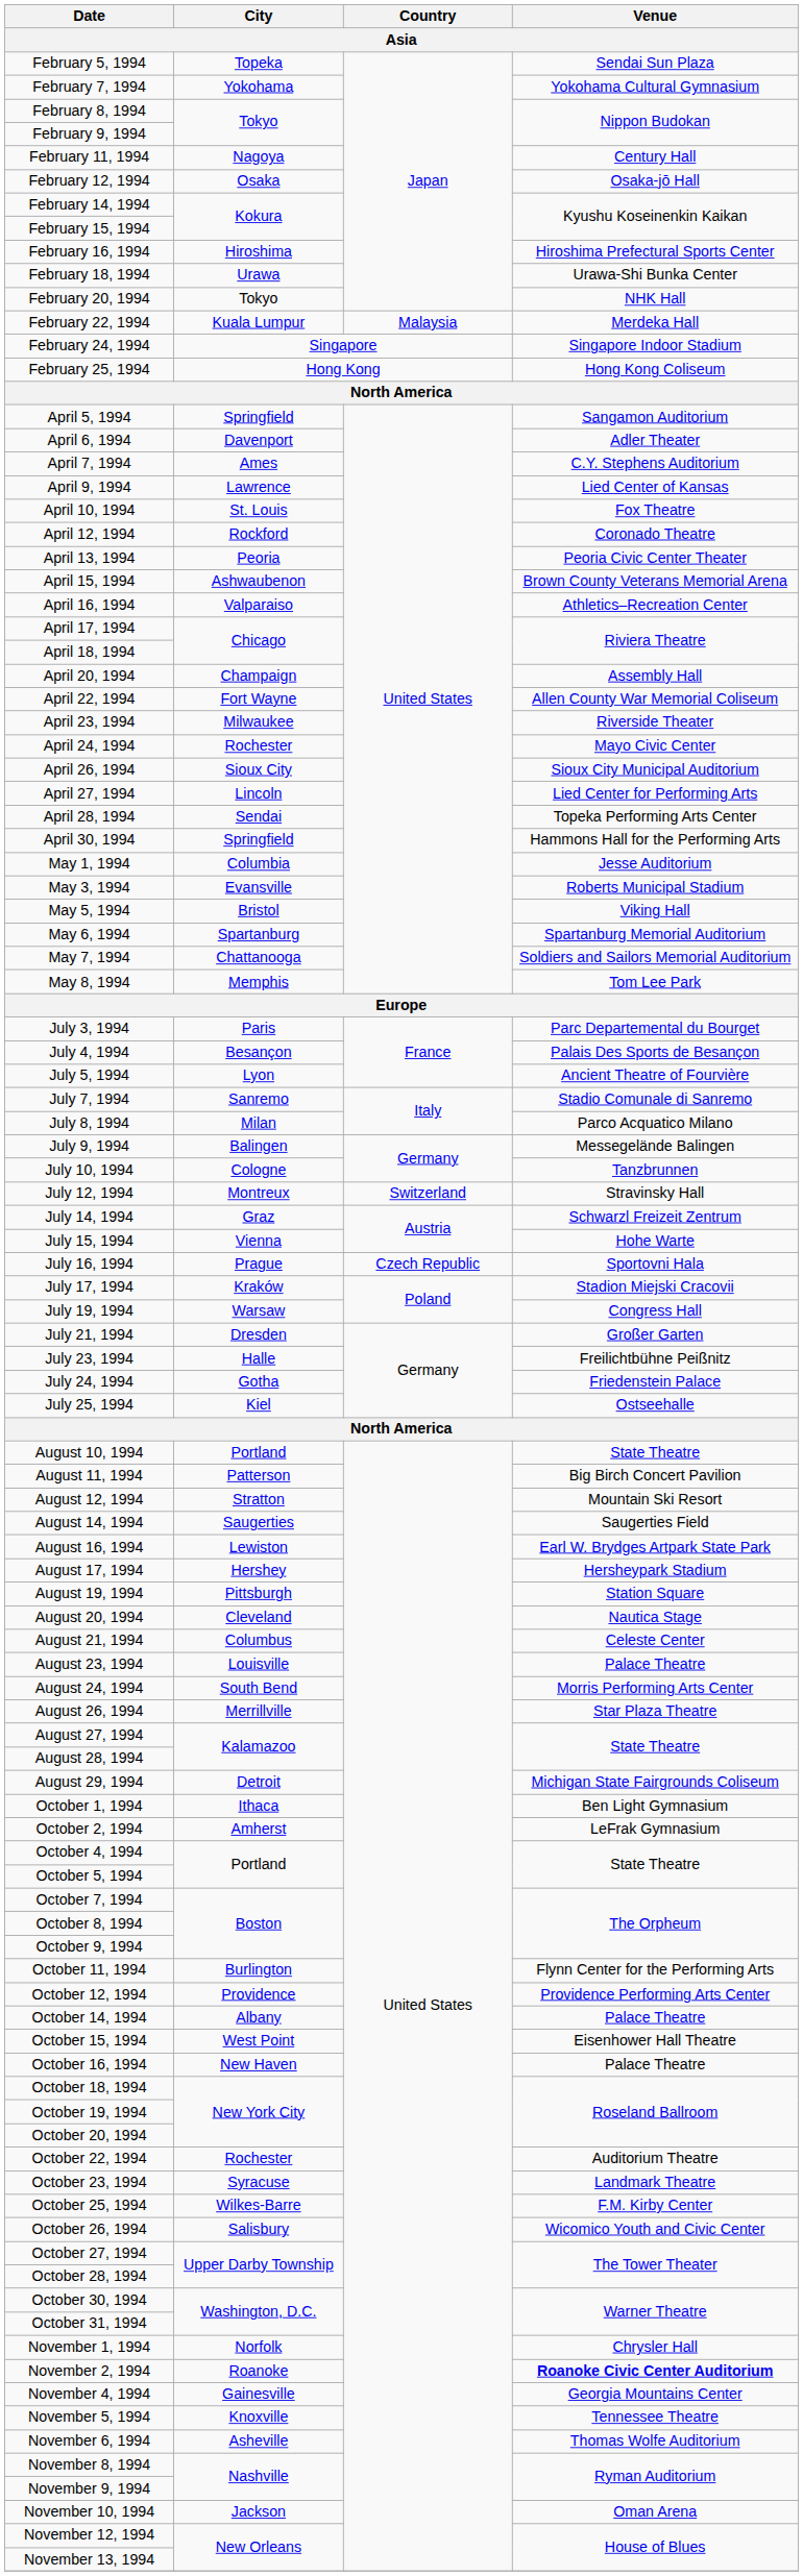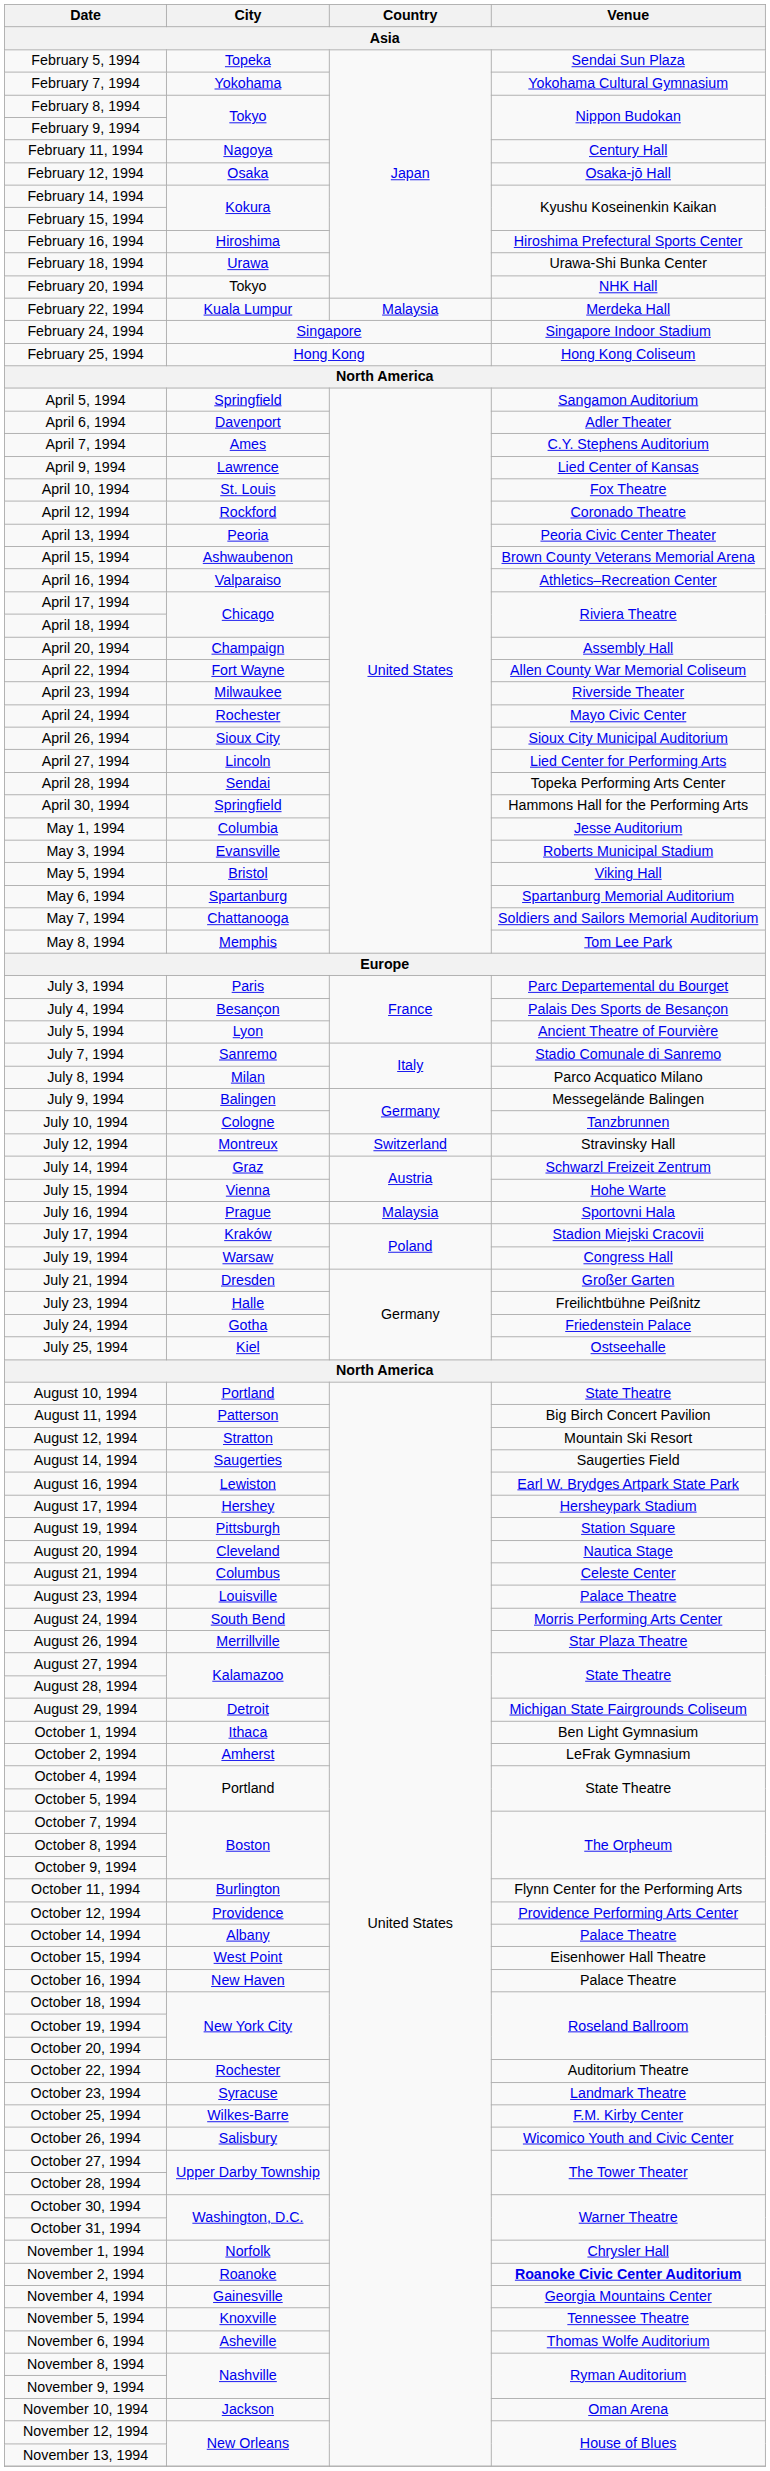 <table class="wikitable" style="text-align:center;">
 <tr>
 <th width="175">Date</th>
 <th width="175">City</th>
 <th width="175">Country</th>
 <th width="300">Venue</th>
 </tr>
 <tr>
 <th colspan="5">Asia</th>
 </tr>
 <tr>
 <td>February 5, 1994</td>
 <td><a href='#'>Topeka</a></td>
 <td rowspan="11"><a href='#'>Japan</a></td>
 <td><a href='#'>Sendai Sun Plaza</a></td>
 </tr>
 <tr>
 <td>February 7, 1994</td>
 <td><a href='#'>Yokohama</a></td>
 <td><a href='#'>Yokohama Cultural Gymnasium</a></td>
 </tr>
 <tr>
 <td>February 8, 1994</td>
 <td rowspan="2"><a href='#'>Tokyo</a></td>
 <td rowspan="2"><a href='#'>Nippon Budokan</a></td>
 </tr>
 <tr>
 <td>February 9, 1994</td>
 </tr>
 <tr>
 <td>February 11, 1994</td>
 <td><a href='#'>Nagoya</a></td>
 <td><a href='#'>Century Hall</a></td>
 </tr>
 <tr>
 <td>February 12, 1994</td>
 <td><a href='#'>Osaka</a></td>
 <td><a href='#'>Osaka-jō Hall</a></td>
 </tr>
 <tr>
 <td>February 14, 1994</td>
 <td rowspan="2"><a href='#'>Kokura</a></td>
 <td rowspan="2">Kyushu Koseinenkin Kaikan</td>
 </tr>
 <tr>
 <td>February 15, 1994</td>
 </tr>
 <tr>
 <td>February 16, 1994</td>
 <td><a href='#'>Hiroshima</a></td>
 <td><a href='#'>Hiroshima Prefectural Sports Center</a></td>
 </tr>
 <tr>
 <td>February 18, 1994</td>
 <td><a href='#'>Urawa</a></td>
 <td>Urawa-Shi Bunka Center</td>
 </tr>
 <tr>
 <td>February 20, 1994</td>
 <td>Tokyo</td>
 <td><a href='#'>NHK Hall</a></td>
 </tr>
 <tr>
 <td>February 22, 1994</td>
 <td><a href='#'>Kuala Lumpur</a></td>
 <td><a href='#'>Malaysia</a></td>
 <td><a href='#'>Merdeka Hall</a></td>
 </tr>
 <tr>
 <td>February 24, 1994</td>
 <td colspan="2"><a href='#'>Singapore</a></td>
 <td><a href='#'>Singapore Indoor Stadium</a></td>
 </tr>
 <tr>
 <td>February 25, 1994</td>
 <td colspan="2"><a href='#'>Hong Kong</a></td>
 <td><a href='#'>Hong Kong Coliseum</a></td>
 </tr>
 <tr>
 <th colspan="5">North America</th>
 </tr>
 <tr>
 <td>April 5, 1994</td>
 <td><a href='#'>Springfield</a></td>
 <td rowspan="25"><a href='#'>United States</a></td>
 <td><a href='#'>Sangamon Auditorium</a></td>
 </tr>
 <tr>
 <td>April 6, 1994</td>
 <td><a href='#'>Davenport</a></td>
 <td><a href='#'>Adler Theater</a></td>
 </tr>
 <tr>
 <td>April 7, 1994</td>
 <td><a href='#'>Ames</a></td>
 <td><a href='#'>C.Y. Stephens Auditorium</a></td>
 </tr>
 <tr>
 <td>April 9, 1994</td>
 <td><a href='#'>Lawrence</a></td>
 <td><a href='#'>Lied Center of Kansas</a></td>
 </tr>
 <tr>
 <td>April 10, 1994</td>
 <td><a href='#'>St. Louis</a></td>
 <td><a href='#'>Fox Theatre</a></td>
 </tr>
 <tr>
 <td>April 12, 1994</td>
 <td><a href='#'>Rockford</a></td>
 <td><a href='#'>Coronado Theatre</a></td>
 </tr>
 <tr>
 <td>April 13, 1994</td>
 <td><a href='#'>Peoria</a></td>
 <td><a href='#'>Peoria Civic Center Theater</a></td>
 </tr>
 <tr>
 <td>April 15, 1994</td>
 <td><a href='#'>Ashwaubenon</a></td>
 <td><a href='#'>Brown County Veterans Memorial Arena</a></td>
 </tr>
 <tr>
 <td>April 16, 1994</td>
 <td><a href='#'>Valparaiso</a></td>
 <td><a href='#'>Athletics–Recreation Center</a></td>
 </tr>
 <tr>
 <td>April 17, 1994</td>
 <td rowspan="2"><a href='#'>Chicago</a></td>
 <td rowspan="2"><a href='#'>Riviera Theatre</a></td>
 </tr>
 <tr>
 <td>April 18, 1994</td>
 </tr>
 <tr>
 <td>April 20, 1994</td>
 <td><a href='#'>Champaign</a></td>
 <td><a href='#'>Assembly Hall</a></td>
 </tr>
 <tr>
 <td>April 22, 1994</td>
 <td><a href='#'>Fort Wayne</a></td>
 <td><a href='#'>Allen County War Memorial Coliseum</a></td>
 </tr>
 <tr>
 <td>April 23, 1994</td>
 <td><a href='#'>Milwaukee</a></td>
 <td><a href='#'>Riverside Theater</a></td>
 </tr>
 <tr>
 <td>April 24, 1994</td>
 <td><a href='#'>Rochester</a></td>
 <td><a href='#'>Mayo Civic Center</a></td>
 </tr>
 <tr>
 <td>April 26, 1994</td>
 <td><a href='#'>Sioux City</a></td>
 <td><a href='#'>Sioux City Municipal Auditorium</a></td>
 </tr>
 <tr>
 <td>April 27, 1994</td>
 <td><a href='#'>Lincoln</a></td>
 <td><a href='#'>Lied Center for Performing Arts</a></td>
 </tr>
 <tr>
 <td>April 28, 1994</td>
 <td><a href='#'>Sendai</a></td>
 <td>Topeka Performing Arts Center</td>
 </tr>
 <tr>
 <td>April 30, 1994</td>
 <td><a href='#'>Springfield</a></td>
 <td>Hammons Hall for the Performing Arts</td>
 </tr>
 <tr>
 <td>May 1, 1994</td>
 <td><a href='#'>Columbia</a></td>
 <td><a href='#'>Jesse Auditorium</a></td>
 </tr>
 <tr>
 <td>May 3, 1994</td>
 <td><a href='#'>Evansville</a></td>
 <td><a href='#'>Roberts Municipal Stadium</a></td>
 </tr>
 <tr>
 <td>May 5, 1994</td>
 <td><a href='#'>Bristol</a></td>
 <td><a href='#'>Viking Hall</a></td>
 </tr>
 <tr>
 <td>May 6, 1994</td>
 <td><a href='#'>Spartanburg</a></td>
 <td><a href='#'>Spartanburg Memorial Auditorium</a></td>
 </tr>
 <tr>
 <td>May 7, 1994</td>
 <td><a href='#'>Chattanooga</a></td>
 <td><a href='#'>Soldiers and Sailors Memorial Auditorium</a></td>
 </tr>
 <tr>
 <td>May 8, 1994</td>
 <td><a href='#'>Memphis</a></td>
 <td><a href='#'>Tom Lee Park</a></td>
 </tr>
 <tr>
 <th colspan="5">Europe</th>
 </tr>
 <tr>
 <td>July 3, 1994</td>
 <td><a href='#'>Paris</a></td>
 <td rowspan="3"><a href='#'>France</a></td>
 <td><a href='#'>Parc Departemental du Bourget</a></td>
 </tr>
 <tr>
 <td>July 4, 1994</td>
 <td><a href='#'>Besançon</a></td>
 <td><a href='#'>Palais Des Sports de Besançon</a></td>
 </tr>
 <tr>
 <td>July 5, 1994</td>
 <td><a href='#'>Lyon</a></td>
 <td><a href='#'>Ancient Theatre of Fourvière</a></td>
 </tr>
 <tr>
 <td>July 7, 1994</td>
 <td><a href='#'>Sanremo</a></td>
 <td rowspan="2"><a href='#'>Italy</a></td>
 <td><a href='#'>Stadio Comunale di Sanremo</a></td>
 </tr>
 <tr>
 <td>July 8, 1994</td>
 <td><a href='#'>Milan</a></td>
 <td>Parco Acquatico Milano</td>
 </tr>
 <tr>
 <td>July 9, 1994</td>
 <td><a href='#'>Balingen</a></td>
 <td rowspan="2"><a href='#'>Germany</a></td>
 <td>Messegelände Balingen</td>
 </tr>
 <tr>
 <td>July 10, 1994</td>
 <td><a href='#'>Cologne</a></td>
 <td><a href='#'>Tanzbrunnen</a></td>
 </tr>
 <tr>
 <td>July 12, 1994</td>
 <td><a href='#'>Montreux</a></td>
 <td><a href='#'>Switzerland</a></td>
 <td>Stravinsky Hall</td>
 </tr>
 <tr>
 <td>July 14, 1994</td>
 <td><a href='#'>Graz</a></td>
 <td rowspan="2"><a href='#'>Austria</a></td>
 <td><a href='#'>Schwarzl Freizeit Zentrum</a></td>
 </tr>
 <tr>
 <td>July 15, 1994</td>
 <td><a href='#'>Vienna</a></td>
 <td><a href='#'>Hohe Warte</a></td>
 </tr>
 <tr>
 <td>July 16, 1994</td>
 <td><a href='#'>Prague</a></td>
-<td><a href='#'>Czech Republic</a></td>
+<td><a href='#'>Malaysia</a></td>
 <td><a href='#'>Sportovni Hala</a></td>
 </tr>
 <tr>
 <td>July 17, 1994</td>
 <td><a href='#'>Kraków</a></td>
 <td rowspan="2"><a href='#'>Poland</a></td>
 <td><a href='#'>Stadion Miejski Cracovii</a></td>
 </tr>
 <tr>
 <td>July 19, 1994</td>
 <td><a href='#'>Warsaw</a></td>
 <td><a href='#'>Congress Hall</a></td>
 </tr>
 <tr>
 <td>July 21, 1994</td>
 <td><a href='#'>Dresden</a></td>
 <td rowspan="4">Germany</td>
 <td><a href='#'>Großer Garten</a></td>
 </tr>
 <tr>
 <td>July 23, 1994</td>
 <td><a href='#'>Halle</a></td>
 <td>Freilichtbühne Peißnitz</td>
 </tr>
 <tr>
 <td>July 24, 1994</td>
 <td><a href='#'>Gotha</a></td>
 <td><a href='#'>Friedenstein Palace</a></td>
 </tr>
 <tr>
 <td>July 25, 1994</td>
 <td><a href='#'>Kiel</a></td>
 <td><a href='#'>Ostseehalle</a></td>
 </tr>
 <tr>
 <th colspan="5">North America</th>
 </tr>
 <tr>
 <td>August 10, 1994</td>
 <td><a href='#'>Portland</a></td>
 <td rowspan="48">United States</td>
 <td><a href='#'>State Theatre</a></td>
 </tr>
 <tr>
 <td>August 11, 1994</td>
 <td><a href='#'>Patterson</a></td>
 <td>Big Birch Concert Pavilion</td>
 </tr>
 <tr>
 <td>August 12, 1994</td>
 <td><a href='#'>Stratton</a></td>
 <td>Mountain Ski Resort</td>
 </tr>
 <tr>
 <td>August 14, 1994</td>
 <td><a href='#'>Saugerties</a></td>
 <td>Saugerties Field</td>
 </tr>
 <tr>
 <td>August 16, 1994</td>
 <td><a href='#'>Lewiston</a></td>
 <td><a href='#'>Earl W. Brydges Artpark State Park</a></td>
 </tr>
 <tr>
 <td>August 17, 1994</td>
 <td><a href='#'>Hershey</a></td>
 <td><a href='#'>Hersheypark Stadium</a></td>
 </tr>
 <tr>
 <td>August 19, 1994</td>
 <td><a href='#'>Pittsburgh</a></td>
 <td><a href='#'>Station Square</a></td>
 </tr>
 <tr>
 <td>August 20, 1994</td>
 <td><a href='#'>Cleveland</a></td>
 <td><a href='#'>Nautica Stage</a></td>
 </tr>
 <tr>
 <td>August 21, 1994</td>
 <td><a href='#'>Columbus</a></td>
 <td><a href='#'>Celeste Center</a></td>
 </tr>
 <tr>
 <td>August 23, 1994</td>
 <td><a href='#'>Louisville</a></td>
 <td><a href='#'>Palace Theatre</a></td>
 </tr>
 <tr>
 <td>August 24, 1994</td>
 <td><a href='#'>South Bend</a></td>
 <td><a href='#'>Morris Performing Arts Center</a></td>
 </tr>
 <tr>
 <td>August 26, 1994</td>
 <td><a href='#'>Merrillville</a></td>
 <td><a href='#'>Star Plaza Theatre</a></td>
 </tr>
 <tr>
 <td>August 27, 1994</td>
 <td rowspan="2"><a href='#'>Kalamazoo</a></td>
 <td rowspan="2"><a href='#'>State Theatre</a></td>
 </tr>
 <tr>
 <td>August 28, 1994</td>
 </tr>
 <tr>
 <td>August 29, 1994</td>
 <td><a href='#'>Detroit</a></td>
 <td><a href='#'>Michigan State Fairgrounds Coliseum</a></td>
 </tr>
 <tr>
 <td>October 1, 1994</td>
 <td><a href='#'>Ithaca</a></td>
 <td>Ben Light Gymnasium</td>
 </tr>
 <tr>
 <td>October 2, 1994</td>
 <td><a href='#'>Amherst</a></td>
 <td>LeFrak Gymnasium</td>
 </tr>
 <tr>
 <td>October 4, 1994</td>
 <td rowspan="2">Portland</td>
 <td rowspan="2">State Theatre</td>
 </tr>
 <tr>
 <td>October 5, 1994</td>
 </tr>
 <tr>
 <td>October 7, 1994</td>
 <td rowspan="3"><a href='#'>Boston</a></td>
 <td rowspan="3"><a href='#'>The Orpheum</a></td>
 </tr>
 <tr>
 <td>October 8, 1994</td>
 </tr>
 <tr>
 <td>October 9, 1994</td>
 </tr>
 <tr>
 <td>October 11, 1994</td>
 <td><a href='#'>Burlington</a></td>
 <td>Flynn Center for the Performing Arts</td>
 </tr>
 <tr>
 <td>October 12, 1994</td>
 <td><a href='#'>Providence</a></td>
 <td><a href='#'>Providence Performing Arts Center</a></td>
 </tr>
 <tr>
 <td>October 14, 1994</td>
 <td><a href='#'>Albany</a></td>
 <td><a href='#'>Palace Theatre</a></td>
 </tr>
 <tr>
 <td>October 15, 1994</td>
 <td><a href='#'>West Point</a></td>
 <td>Eisenhower Hall Theatre</td>
 </tr>
 <tr>
 <td>October 16, 1994</td>
 <td><a href='#'>New Haven</a></td>
 <td>Palace Theatre</td>
 </tr>
 <tr>
 <td>October 18, 1994</td>
 <td rowspan="3"><a href='#'>New York City</a></td>
 <td rowspan="3"><a href='#'>Roseland Ballroom</a></td>
 </tr>
 <tr>
 <td>October 19, 1994</td>
 </tr>
 <tr>
 <td>October 20, 1994</td>
 </tr>
 <tr>
 <td>October 22, 1994</td>
 <td><a href='#'>Rochester</a></td>
 <td>Auditorium Theatre</td>
 </tr>
 <tr>
 <td>October 23, 1994</td>
 <td><a href='#'>Syracuse</a></td>
 <td><a href='#'>Landmark Theatre</a></td>
 </tr>
 <tr>
 <td>October 25, 1994</td>
 <td><a href='#'>Wilkes-Barre</a></td>
 <td><a href='#'>F.M. Kirby Center</a></td>
 </tr>
 <tr>
 <td>October 26, 1994</td>
 <td><a href='#'>Salisbury</a></td>
 <td><a href='#'>Wicomico Youth and Civic Center</a></td>
 </tr>
 <tr>
 <td>October 27, 1994</td>
 <td rowspan="2"><a href='#'>Upper Darby Township</a></td>
 <td rowspan="2"><a href='#'>The Tower Theater</a></td>
 </tr>
 <tr>
 <td>October 28, 1994</td>
 </tr>
 <tr>
 <td>October 30, 1994</td>
 <td rowspan="2"><a href='#'>Washington, D.C.</a></td>
 <td rowspan="2"><a href='#'>Warner Theatre</a></td>
 </tr>
 <tr>
 <td>October 31, 1994</td>
 </tr>
 <tr>
 <td>November 1, 1994</td>
 <td><a href='#'>Norfolk</a></td>
 <td><a href='#'>Chrysler Hall</a></td>
 </tr>
 <tr>
 <td>November 2, 1994</td>
 <td><a href='#'>Roanoke</a></td>
 <td><strong><a href='#'>Roanoke Civic Center Auditorium</a></strong></td>
 </tr>
 <tr>
 <td>November 4, 1994</td>
 <td><a href='#'>Gainesville</a></td>
 <td><a href='#'>Georgia Mountains Center</a></td>
 </tr>
 <tr>
 <td>November 5, 1994</td>
 <td><a href='#'>Knoxville</a></td>
 <td><a href='#'>Tennessee Theatre</a></td>
 </tr>
 <tr>
 <td>November 6, 1994</td>
 <td><a href='#'>Asheville</a></td>
 <td><a href='#'>Thomas Wolfe Auditorium</a></td>
 </tr>
 <tr>
 <td>November 8, 1994</td>
 <td rowspan="2"><a href='#'>Nashville</a></td>
 <td rowspan="2"><a href='#'>Ryman Auditorium</a></td>
 </tr>
 <tr>
 <td>November 9, 1994</td>
 </tr>
 <tr>
 <td>November 10, 1994</td>
 <td><a href='#'>Jackson</a></td>
 <td><a href='#'>Oman Arena</a></td>
 </tr>
 <tr>
 <td>November 12, 1994</td>
 <td rowspan="2"><a href='#'>New Orleans</a></td>
 <td rowspan="2"><a href='#'>House of Blues</a></td>
 </tr>
 <tr>
 <td>November 13, 1994</td>
 </tr>
 <tr>
 </tr>
 </table>
